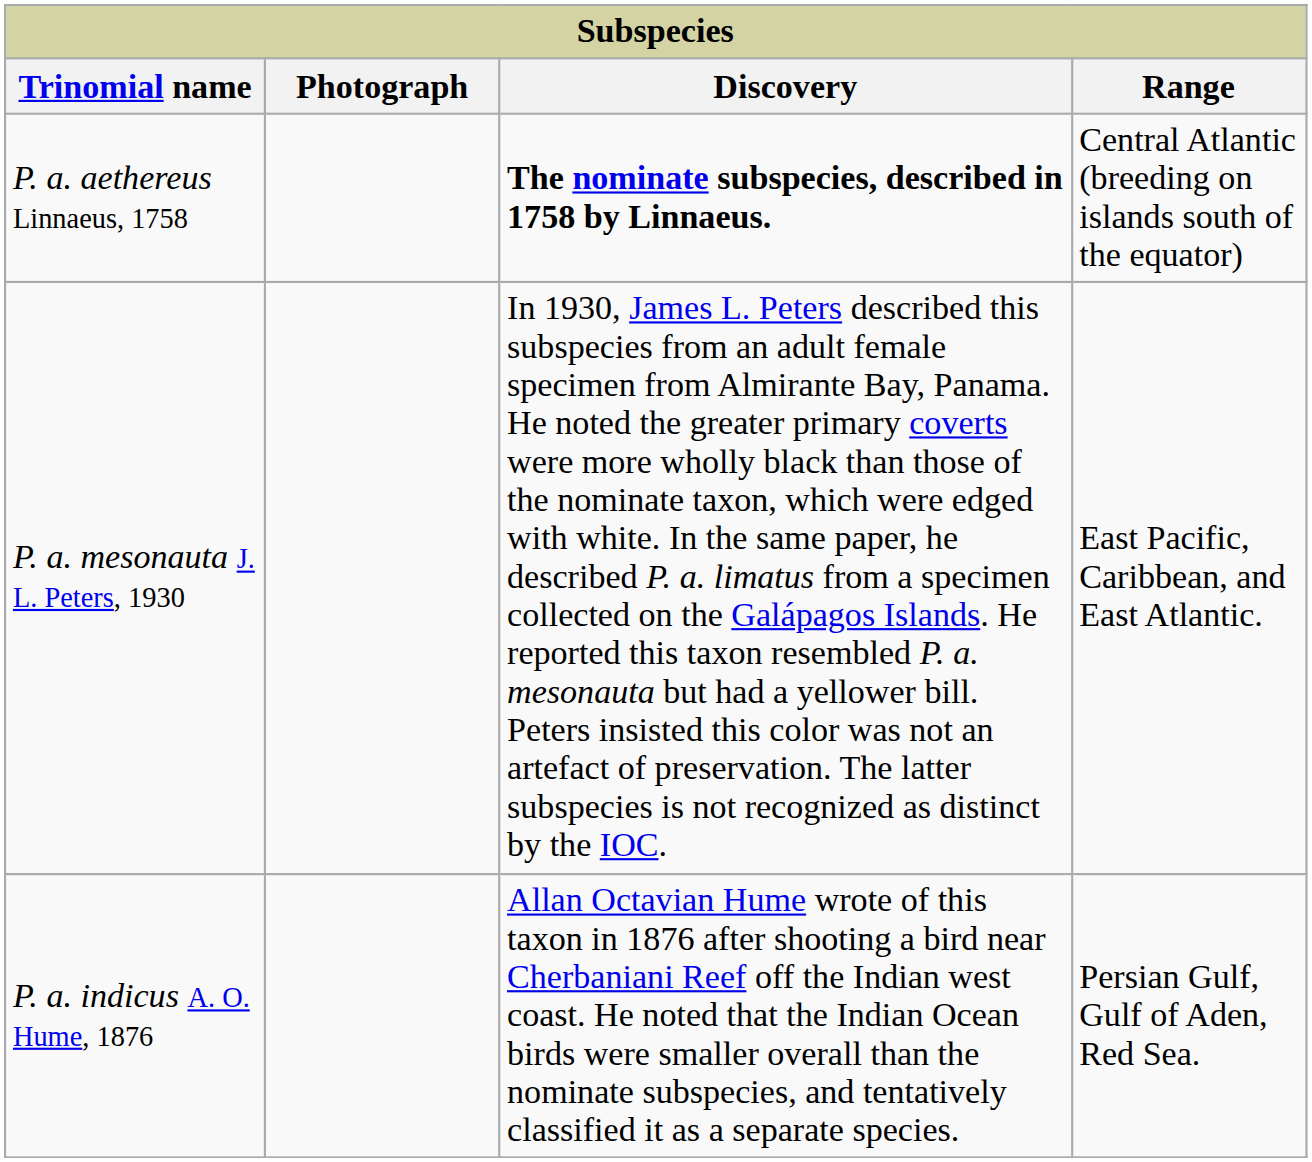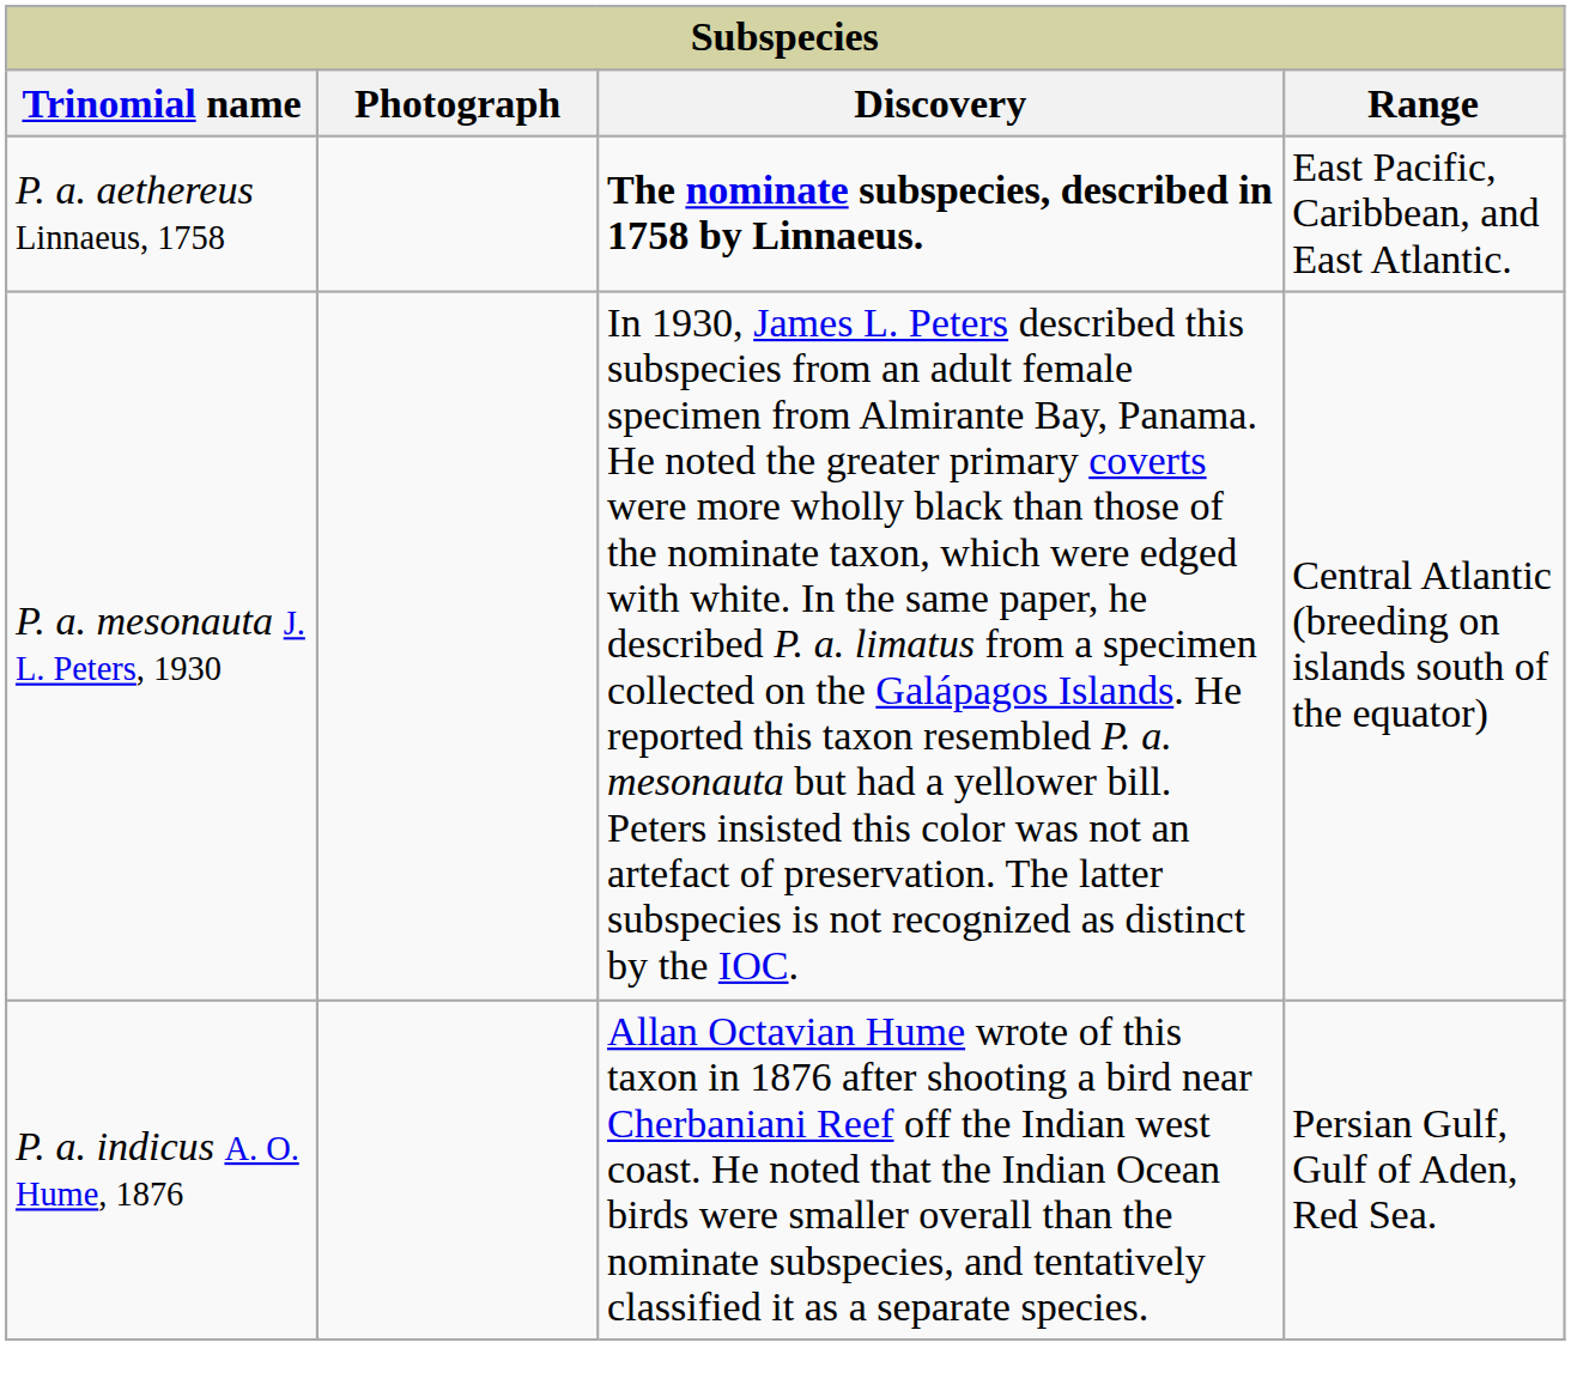 <table width="98%" class="wikitable">
 <tr>
 <th align="center" style="background:#D3D3A4" colspan="4"><strong>Subspecies</strong></th>
 </tr>
 <tr>
 <th width="20%"><a href='#'>Trinomial</a> name</th>
 <th width="18%">Photograph</th>
 <th align="center">Discovery</th>
 <th width="18%">Range</th>
 </tr>
 <tr>
 <td><em>P. a. aethereus</em> <small>Linnaeus, 1758</small></td>
 <td></td>
 <td><strong>The <a href='#'>nominate</a> subspecies, described in 1758 by Linnaeus.</strong></td>
-<td>Central Atlantic (breeding on islands south of the equator)</td>
+<td>East Pacific, Caribbean, and East Atlantic.</td>
 </tr>
 <tr>
 <td><em>P. a. mesonauta</em> <small><a href='#'>J. L. Peters</a>, 1930</small></td>
 <td></td>
 <td>In 1930, <a href='#'>James L. Peters</a> described this subspecies from an adult female specimen from Almirante Bay, Panama. He noted the greater primary <a href='#'>coverts</a> were more wholly black than those of the nominate taxon, which were edged with white. In the same paper, he described <em>P. a. limatus</em> from a specimen collected on the <a href='#'>Galápagos Islands</a>. He reported this taxon resembled <em>P. a. mesonauta</em> but had a yellower bill. Peters insisted this color was not an artefact of preservation. The latter subspecies is not recognized as distinct by the <a href='#'>IOC</a>.</td>
-<td>East Pacific, Caribbean, and East Atlantic.</td>
+<td>Central Atlantic (breeding on islands south of the equator)</td>
 </tr>
 <tr>
 <td><em>P. a. indicus</em> <small><a href='#'>A. O. Hume</a>, 1876</small></td>
 <td></td>
 <td><a href='#'>Allan Octavian Hume</a> wrote of this taxon in 1876 after shooting a bird near <a href='#'>Cherbaniani Reef</a> off the Indian west coast. He noted that the Indian Ocean birds were smaller overall than the nominate subspecies, and tentatively classified it as a separate species.</td>
 <td>Persian Gulf, Gulf of Aden, Red Sea.</td>
 </tr>
 </table>
